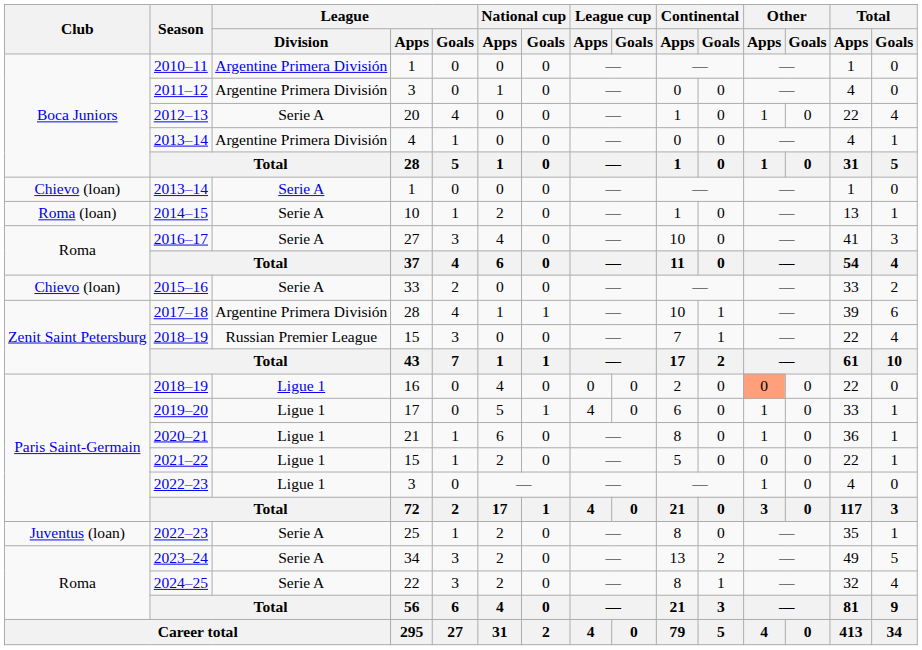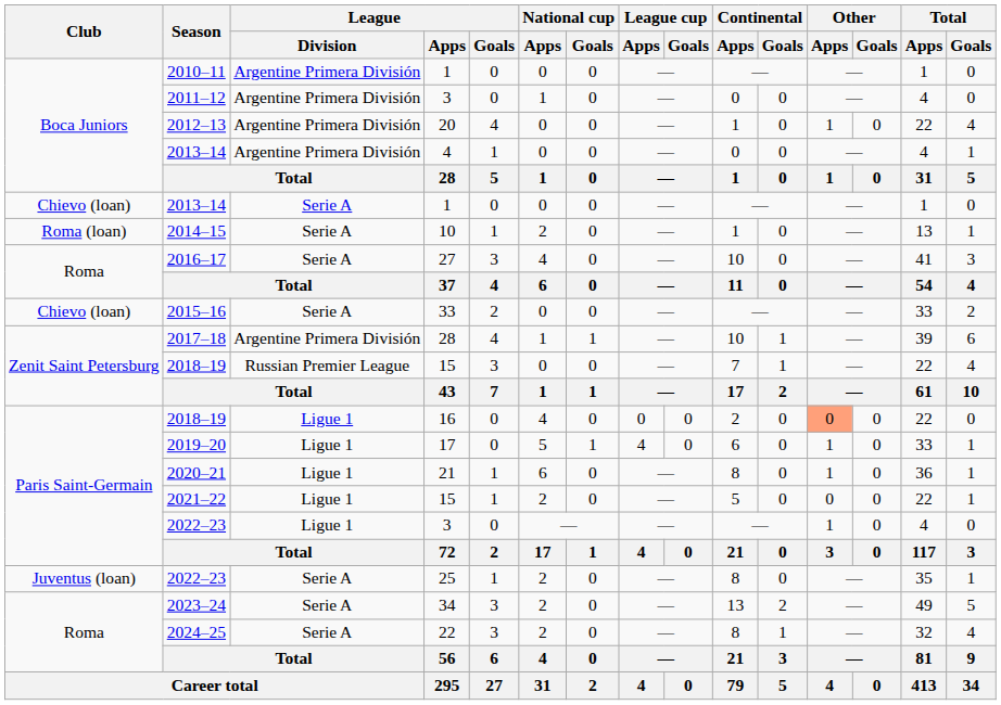 <table class="wikitable" style="text-align:center">
 <tr>
 <th rowspan="2">Club</th>
 <th rowspan="2">Season</th>
 <th colspan="3">League</th>
 <th colspan="2">National cup</th>
 <th colspan="2">League cup</th>
 <th colspan="2">Continental</th>
 <th colspan="2">Other</th>
 <th colspan="2">Total</th>
 </tr>
 <tr>
 <th>Division</th>
 <th>Apps</th>
 <th>Goals</th>
 <th>Apps</th>
 <th>Goals</th>
 <th>Apps</th>
 <th>Goals</th>
 <th>Apps</th>
 <th>Goals</th>
 <th>Apps</th>
 <th>Goals</th>
 <th>Apps</th>
 <th>Goals</th>
 </tr>
 <tr>
 <td rowspan="5"><a href='#'>Boca Juniors</a></td>
 <td><a href='#'>2010–11</a></td>
 <td><a href='#'>Argentine Primera División</a></td>
 <td>1</td>
 <td>0</td>
 <td>0</td>
 <td>0</td>
 <td colspan="2">—</td>
 <td colspan="2">—</td>
 <td colspan="2">—</td>
 <td>1</td>
 <td>0</td>
 </tr>
 <tr>
 <td><a href='#'>2011–12</a></td>
 <td>Argentine Primera División</td>
 <td>3</td>
 <td>0</td>
 <td>1</td>
 <td>0</td>
 <td colspan="2">—</td>
 <td>0</td>
 <td>0</td>
 <td colspan="2">—</td>
 <td>4</td>
 <td>0</td>
 </tr>
 <tr>
 <td><a href='#'>2012–13</a></td>
-<td>Serie A</td>
+<td>Argentine Primera División</td>
 <td>20</td>
 <td>4</td>
 <td>0</td>
 <td>0</td>
 <td colspan="2">—</td>
 <td>1</td>
 <td>0</td>
 <td>1</td>
 <td>0</td>
 <td>22</td>
 <td>4</td>
 </tr>
 <tr>
 <td><a href='#'>2013–14</a></td>
 <td>Argentine Primera División</td>
 <td>4</td>
 <td>1</td>
 <td>0</td>
 <td>0</td>
 <td colspan="2">—</td>
 <td>0</td>
 <td>0</td>
 <td colspan="2">—</td>
 <td>4</td>
 <td>1</td>
 </tr>
 <tr>
 <th colspan="2">Total</th>
 <th>28</th>
 <th>5</th>
 <th>1</th>
 <th>0</th>
 <th colspan="2">—</th>
 <th>1</th>
 <th>0</th>
 <th>1</th>
 <th>0</th>
 <th>31</th>
 <th>5</th>
 </tr>
 <tr>
 <td><a href='#'>Chievo</a> (loan)</td>
 <td><a href='#'>2013–14</a></td>
 <td><a href='#'>Serie A</a></td>
 <td>1</td>
 <td>0</td>
 <td>0</td>
 <td>0</td>
 <td colspan="2">—</td>
 <td colspan="2">—</td>
 <td colspan="2">—</td>
 <td>1</td>
 <td>0</td>
 </tr>
 <tr>
 <td><a href='#'>Roma</a> (loan)</td>
 <td><a href='#'>2014–15</a></td>
 <td>Serie A</td>
 <td>10</td>
 <td>1</td>
 <td>2</td>
 <td>0</td>
 <td colspan="2">—</td>
 <td>1</td>
 <td>0</td>
 <td colspan="2">—</td>
 <td>13</td>
 <td>1</td>
 </tr>
 <tr>
 <td rowspan="2">Roma</td>
 <td><a href='#'>2016–17</a></td>
 <td>Serie A</td>
 <td>27</td>
 <td>3</td>
 <td>4</td>
 <td>0</td>
 <td colspan="2">—</td>
 <td>10</td>
 <td>0</td>
 <td colspan="2">—</td>
 <td>41</td>
 <td>3</td>
 </tr>
 <tr>
 <th colspan="2">Total</th>
 <th>37</th>
 <th>4</th>
 <th>6</th>
 <th>0</th>
 <th colspan="2">—</th>
 <th>11</th>
 <th>0</th>
 <th colspan="2">—</th>
 <th>54</th>
 <th>4</th>
 </tr>
 <tr>
 <td><a href='#'>Chievo</a> (loan)</td>
 <td><a href='#'>2015–16</a></td>
 <td>Serie A</td>
 <td>33</td>
 <td>2</td>
 <td>0</td>
 <td>0</td>
 <td colspan="2">—</td>
 <td colspan="2">—</td>
 <td colspan="2">—</td>
 <td>33</td>
 <td>2</td>
 </tr>
 <tr>
 <td rowspan="3"><a href='#'>Zenit Saint Petersburg</a></td>
 <td><a href='#'>2017–18</a></td>
 <td>Argentine Primera División</td>
 <td>28</td>
 <td>4</td>
 <td>1</td>
 <td>1</td>
 <td colspan="2">—</td>
 <td>10</td>
 <td>1</td>
 <td colspan="2">—</td>
 <td>39</td>
 <td>6</td>
 </tr>
 <tr>
 <td><a href='#'>2018–19</a></td>
 <td>Russian Premier League</td>
 <td>15</td>
 <td>3</td>
 <td>0</td>
 <td>0</td>
 <td colspan="2">—</td>
 <td>7</td>
 <td>1</td>
 <td colspan="2">—</td>
 <td>22</td>
 <td>4</td>
 </tr>
 <tr>
 <th colspan="2">Total</th>
 <th>43</th>
 <th>7</th>
 <th>1</th>
 <th>1</th>
 <th colspan="2">—</th>
 <th>17</th>
 <th>2</th>
 <th colspan="2">—</th>
 <th>61</th>
 <th>10</th>
 </tr>
 <tr>
 <td rowspan="6"><a href='#'>Paris Saint-Germain</a></td>
 <td><a href='#'>2018–19</a></td>
 <td><a href='#'>Ligue 1</a></td>
 <td>16</td>
 <td>0</td>
 <td>4</td>
 <td>0</td>
 <td>0</td>
 <td>0</td>
 <td>2</td>
 <td>0</td>
 <td style="background: lightsalmon;">0</td>
 <td>0</td>
 <td>22</td>
 <td>0</td>
 </tr>
 <tr>
 <td><a href='#'>2019–20</a></td>
 <td>Ligue 1</td>
 <td>17</td>
 <td>0</td>
 <td>5</td>
 <td>1</td>
 <td>4</td>
 <td>0</td>
 <td>6</td>
 <td>0</td>
 <td>1</td>
 <td>0</td>
 <td>33</td>
 <td>1</td>
 </tr>
 <tr>
 <td><a href='#'>2020–21</a></td>
 <td>Ligue 1</td>
 <td>21</td>
 <td>1</td>
 <td>6</td>
 <td>0</td>
 <td colspan="2">—</td>
 <td>8</td>
 <td>0</td>
 <td>1</td>
 <td>0</td>
 <td>36</td>
 <td>1</td>
 </tr>
 <tr>
 <td><a href='#'>2021–22</a></td>
 <td>Ligue 1</td>
 <td>15</td>
 <td>1</td>
 <td>2</td>
 <td>0</td>
 <td colspan="2">—</td>
 <td>5</td>
 <td>0</td>
 <td>0</td>
 <td>0</td>
 <td>22</td>
 <td>1</td>
 </tr>
 <tr>
 <td><a href='#'>2022–23</a></td>
 <td>Ligue 1</td>
 <td>3</td>
 <td>0</td>
 <td colspan="2">—</td>
 <td colspan="2">—</td>
 <td colspan="2">—</td>
 <td>1</td>
 <td>0</td>
 <td>4</td>
 <td>0</td>
 </tr>
 <tr>
 <th colspan="2">Total</th>
 <th>72</th>
 <th>2</th>
 <th>17</th>
 <th>1</th>
 <th>4</th>
 <th>0</th>
 <th>21</th>
 <th>0</th>
 <th>3</th>
 <th>0</th>
 <th>117</th>
 <th>3</th>
 </tr>
 <tr>
 <td><a href='#'>Juventus</a> (loan)</td>
 <td><a href='#'>2022–23</a></td>
 <td>Serie A</td>
 <td>25</td>
 <td>1</td>
 <td>2</td>
 <td>0</td>
 <td colspan="2">—</td>
 <td>8</td>
 <td>0</td>
 <td colspan="2">—</td>
 <td>35</td>
 <td>1</td>
 </tr>
 <tr>
 <td rowspan="3">Roma</td>
 <td><a href='#'>2023–24</a></td>
 <td>Serie A</td>
 <td>34</td>
 <td>3</td>
 <td>2</td>
 <td>0</td>
 <td colspan="2">—</td>
 <td>13</td>
 <td>2</td>
 <td colspan="2">—</td>
 <td>49</td>
 <td>5</td>
 </tr>
 <tr>
 <td><a href='#'>2024–25</a></td>
 <td>Serie A</td>
 <td>22</td>
 <td>3</td>
 <td>2</td>
 <td>0</td>
 <td colspan="2">—</td>
 <td>8</td>
 <td>1</td>
 <td colspan="2">—</td>
 <td>32</td>
 <td>4</td>
 </tr>
 <tr>
 <th colspan="2">Total</th>
 <th>56</th>
 <th>6</th>
 <th>4</th>
 <th>0</th>
 <th colspan="2">—</th>
 <th>21</th>
 <th>3</th>
 <th colspan="2">—</th>
 <th>81</th>
 <th>9</th>
 </tr>
 <tr>
 <th colspan="3">Career total</th>
 <th>295</th>
 <th>27</th>
 <th>31</th>
 <th>2</th>
 <th>4</th>
 <th>0</th>
 <th>79</th>
 <th>5</th>
 <th>4</th>
 <th>0</th>
 <th>413</th>
 <th>34</th>
 </tr>
 </table>
